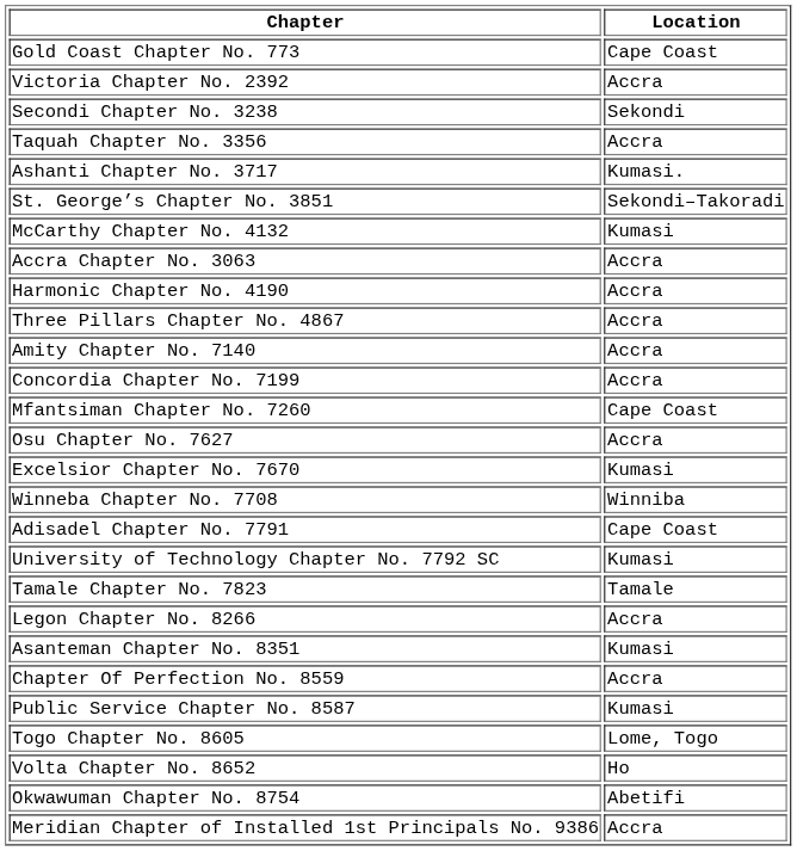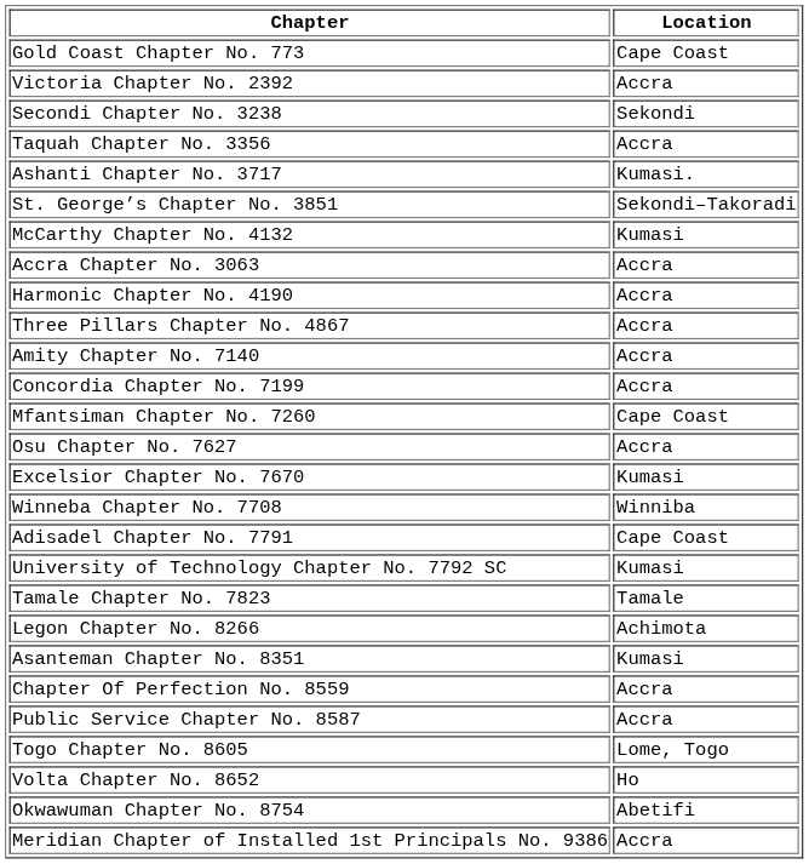 <table class="sortable" border="1">
 <tr>
 <th>Chapter</th>
 <th>Location</th>
 </tr>
 <tr>
 <td>Gold Coast Chapter No. 773</td>
 <td>Cape Coast</td>
 </tr>
 <tr>
 <td>Victoria Chapter No. 2392</td>
 <td>Accra</td>
 </tr>
 <tr>
 <td>Secondi Chapter No. 3238</td>
 <td>Sekondi</td>
 </tr>
 <tr>
 <td>Taquah Chapter No. 3356</td>
 <td>Accra</td>
 </tr>
 <tr>
 <td>Ashanti Chapter No. 3717</td>
 <td>Kumasi.</td>
 </tr>
 <tr>
 <td>St. George’s Chapter No. 3851</td>
 <td>Sekondi–Takoradi</td>
 </tr>
 <tr>
 <td>McCarthy Chapter No. 4132</td>
 <td>Kumasi</td>
 </tr>
 <tr>
 <td>Accra Chapter No. 3063</td>
 <td>Accra</td>
 </tr>
 <tr>
 <td>Harmonic Chapter No. 4190</td>
 <td>Accra</td>
 </tr>
 <tr>
 <td>Three Pillars Chapter No. 4867</td>
 <td>Accra</td>
 </tr>
 <tr>
 <td>Amity Chapter No. 7140</td>
 <td>Accra</td>
 </tr>
 <tr>
 <td>Concordia Chapter No. 7199</td>
 <td>Accra</td>
 </tr>
 <tr>
 <td>Mfantsiman Chapter No. 7260</td>
 <td>Cape Coast</td>
 </tr>
 <tr>
 <td>Osu Chapter No. 7627</td>
 <td>Accra</td>
 </tr>
 <tr>
 <td>Excelsior Chapter No. 7670</td>
 <td>Kumasi</td>
 </tr>
 <tr>
 <td>Winneba Chapter No. 7708</td>
 <td>Winniba</td>
 </tr>
 <tr>
 <td>Adisadel Chapter No. 7791</td>
 <td>Cape Coast</td>
 </tr>
 <tr>
 <td>University of Technology Chapter No. 7792 SC</td>
 <td>Kumasi</td>
 </tr>
 <tr>
 <td>Tamale Chapter No. 7823</td>
 <td>Tamale</td>
 </tr>
 <tr>
 <td>Legon Chapter No. 8266</td>
-<td>Accra</td>
+<td>Achimota</td>
 </tr>
 <tr>
 <td>Asanteman Chapter No. 8351</td>
 <td>Kumasi</td>
 </tr>
 <tr>
 <td>Chapter Of Perfection No. 8559</td>
 <td>Accra</td>
 </tr>
 <tr>
 <td>Public Service Chapter No. 8587</td>
-<td>Kumasi</td>
+<td>Accra</td>
 </tr>
 <tr>
 <td>Togo Chapter No. 8605</td>
 <td>Lome, Togo</td>
 </tr>
 <tr>
 <td>Volta Chapter No. 8652</td>
 <td>Ho</td>
 </tr>
 <tr>
 <td>Okwawuman Chapter No. 8754</td>
 <td>Abetifi</td>
 </tr>
 <tr>
 <td>Meridian Chapter of Installed 1st Principals No. 9386</td>
 <td>Accra</td>
 </tr>
 </table>
